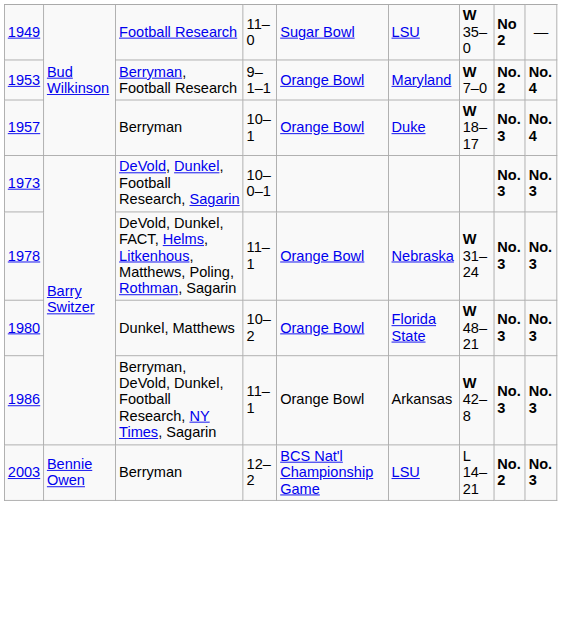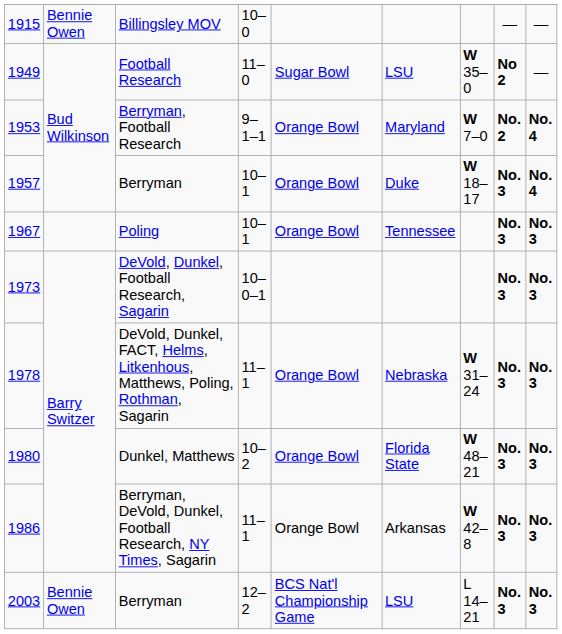 <table class="wikitable">
 <tr>
+</tr>
+<tr>
+<td><a href='#'>1915</a></td>
+<td><a href='#'>Bennie Owen</a></td>
+<td><a href='#'>Billingsley MOV</a></td>
+<td>10–0</td>
+<td></td>
+<td></td>
+<td></td>
+<td style="text-align:center;">—</td>
+<td style="text-align:center;">—</td>
 </tr>
 <tr>
 <td><a href='#'>1949</a></td>
 <td rowspan="3"><a href='#'>Bud Wilkinson</a></td>
 <td><a href='#'>Football Research</a></td>
 <td>11–0</td>
 <td><a href='#'>Sugar Bowl</a></td>
 <td><a href='#'>LSU</a></td>
 <td><strong>W</strong> 35–0</td>
 <td><strong>No 2</strong></td>
 <td style="text-align:center;">—</td>
 </tr>
 <tr>
 <td><a href='#'>1953</a></td>
 <td><a href='#'>Berryman</a>, Football Research</td>
 <td>9–1–1</td>
 <td><a href='#'>Orange Bowl</a></td>
 <td><a href='#'>Maryland</a></td>
 <td><strong>W</strong> 7–0</td>
 <td><strong>No. 2</strong></td>
 <td><strong>No. 4</strong></td>
 </tr>
 <tr>
 <td><a href='#'>1957</a></td>
 <td>Berryman</td>
 <td>10–1</td>
 <td><a href='#'>Orange Bowl</a></td>
 <td><a href='#'>Duke</a></td>
 <td><strong>W</strong> 18–17</td>
 <td><strong>No. 3</strong></td>
 <td><strong>No. 4</strong></td>
+</tr>
+<tr>
+<td><a href='#'>1967</a></td>
+<td></td>
+<td><a href='#'>Poling</a></td>
+<td>10–1</td>
+<td><a href='#'>Orange Bowl</a></td>
+<td><a href='#'>Tennessee</a></td>
+<td></td>
+<td><strong>No. 3</strong></td>
+<td><strong>No. 3</strong></td>
 </tr>
 <tr>
 <td><a href='#'>1973</a></td>
 <td rowspan="4"><a href='#'>Barry Switzer</a></td>
 <td><a href='#'>DeVold</a>, <a href='#'>Dunkel</a>, Football Research, <a href='#'>Sagarin</a></td>
 <td>10–0–1</td>
 <td></td>
 <td></td>
 <td></td>
 <td><strong>No. 3</strong></td>
 <td><strong>No. 3</strong></td>
 </tr>
 <tr>
 <td><a href='#'>1978</a></td>
 <td>DeVold, Dunkel, FACT, <a href='#'>Helms</a>, <a href='#'>Litkenhous</a>, Matthews, Poling, <a href='#'>Rothman</a>, Sagarin</td>
 <td>11–1</td>
 <td><a href='#'>Orange Bowl</a></td>
 <td><a href='#'>Nebraska</a></td>
 <td><strong>W</strong> 31–24</td>
 <td><strong>No. 3</strong></td>
 <td><strong>No. 3</strong></td>
 </tr>
 <tr>
 <td><a href='#'>1980</a></td>
 <td>Dunkel, Matthews</td>
 <td>10–2</td>
 <td><a href='#'>Orange Bowl</a></td>
 <td><a href='#'>Florida State</a></td>
 <td><strong>W</strong> 48–21</td>
 <td><strong>No. 3</strong></td>
 <td><strong>No. 3</strong></td>
 </tr>
 <tr>
 <td><a href='#'>1986</a></td>
 <td>Berryman, DeVold, Dunkel, Football Research, <a href='#'>NY Times</a>, Sagarin</td>
 <td>11–1</td>
 <td>Orange Bowl</td>
 <td>Arkansas</td>
 <td><strong>W</strong> 42–8</td>
 <td><strong>No. 3</strong></td>
 <td><strong>No. 3</strong></td>
 </tr>
 <tr>
 <td><a href='#'>2003</a></td>
 <td><a href='#'>Bennie Owen</a></td>
 <td>Berryman</td>
 <td>12–2</td>
 <td><a href='#'>BCS Nat'l Championship Game</a></td>
 <td><a href='#'>LSU</a></td>
 <td>L 14–21</td>
-<td><strong>No. 2</strong></td>
+<td><strong>No. 3</strong></td>
 <td><strong>No. 3</strong></td>
 </tr>
 </table>
